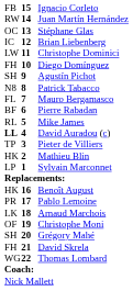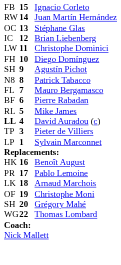 <table style="font-size: 90%" cellspacing="0" cellpadding="0" align="center">
 <tr>
 <td colspan="4"></td>
 </tr>
 <tr>
 <th width="25"></th>
 <th width="25"></th>
 </tr>
 <tr>
 <td>FB</td>
 <td><strong>15</strong></td>
 <td> <a href='#'>Ignacio Corleto</a></td>
 <td></td>
 <td></td>
 </tr>
 <tr>
 <td>RW</td>
 <td><strong>14</strong></td>
 <td> <a href='#'>Juan Martín Hernández</a></td>
 </tr>
 <tr>
 <td>OC</td>
 <td><strong>13</strong></td>
 <td> <a href='#'>Stéphane Glas</a></td>
 </tr>
 <tr>
 <td>IC</td>
 <td><strong>12</strong></td>
 <td> <a href='#'>Brian Liebenberg</a></td>
 </tr>
 <tr>
 <td>LW</td>
 <td><strong>11</strong></td>
 <td> <a href='#'>Christophe Dominici</a></td>
 </tr>
 <tr>
 <td>FH</td>
 <td><strong>10</strong></td>
 <td> <a href='#'>Diego Domínguez</a></td>
 <td></td>
 <td></td>
 </tr>
 <tr>
 <td>SH</td>
 <td><strong>9</strong></td>
 <td> <a href='#'>Agustín Pichot</a></td>
 <td></td>
 <td></td>
 </tr>
 <tr>
 <td>N8</td>
 <td><strong>8</strong></td>
 <td> <a href='#'>Patrick Tabacco</a></td>
 </tr>
 <tr>
 <td>FL</td>
 <td><strong>7</strong></td>
 <td> <a href='#'>Mauro Bergamasco</a></td>
 </tr>
 <tr>
 <td>BF</td>
 <td><strong>6</strong></td>
 <td> <a href='#'>Pierre Rabadan</a></td>
 <td></td>
 <td></td>
 </tr>
 <tr>
 <td>RL</td>
 <td><strong>5</strong></td>
 <td> <a href='#'>Mike James</a></td>
 </tr>
 <tr>
 <td><strong>LL</strong></td>
 <td><strong>4</strong></td>
 <td> <a href='#'>David Auradou</a> (<a href='#'>c</a>)</td>
 </tr>
 <tr>
 <td>TP</td>
 <td><strong>3</strong></td>
 <td> <a href='#'>Pieter de Villiers</a></td>
 </tr>
 <tr>
-<td>HK</td>
-<td><strong>2</strong></td>
-<td> <a href='#'>Mathieu Blin</a></td>
-<td></td>
-<td></td>
-</tr>
-<tr>
 <td>LP</td>
 <td><strong>1</strong></td>
 <td> <a href='#'>Sylvain Marconnet</a></td>
 <td></td>
 <td></td>
 </tr>
 <tr>
 <td colspan=3><strong>Replacements:</strong></td>
 </tr>
 <tr>
 <td>HK</td>
 <td><strong>16</strong></td>
 <td> <a href='#'>Benoît August</a></td>
 <td></td>
 <td></td>
 </tr>
 <tr>
 <td>PR</td>
 <td><strong>17</strong></td>
 <td> <a href='#'>Pablo Lemoine</a></td>
 <td></td>
 <td></td>
 </tr>
 <tr>
 <td>LK</td>
 <td><strong>18</strong></td>
 <td> <a href='#'>Arnaud Marchois</a></td>
 </tr>
 <tr>
 <td>OF</td>
 <td><strong>19</strong></td>
 <td> <a href='#'>Christophe Moni</a></td>
 <td></td>
 <td></td>
 </tr>
 <tr>
 <td>SH</td>
 <td><strong>20</strong></td>
 <td> <a href='#'>Grégory Mahé</a></td>
 <td></td>
 <td></td>
 </tr>
 <tr>
-<td>FH</td>
-<td><strong>21</strong></td>
-<td> <a href='#'>David Skrela</a></td>
-<td></td>
-<td></td>
-</tr>
-<tr>
 <td>WG</td>
 <td><strong>22</strong></td>
 <td> <a href='#'>Thomas Lombard</a></td>
 <td></td>
 <td></td>
 </tr>
 <tr>
 <td colspan=3><strong>Coach:</strong></td>
 </tr>
 <tr>
 <td colspan="4"> <a href='#'>Nick Mallett</a></td>
 </tr>
 </table>
